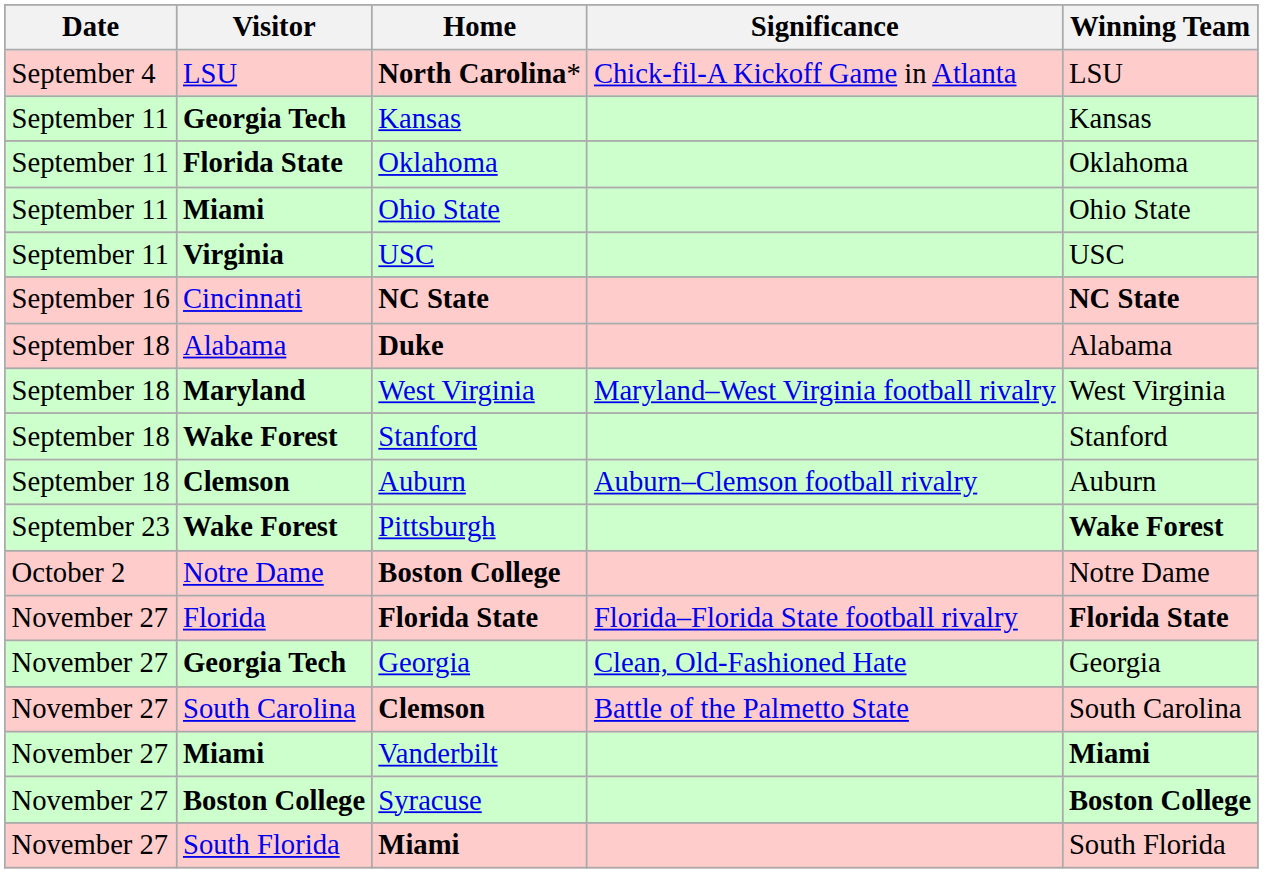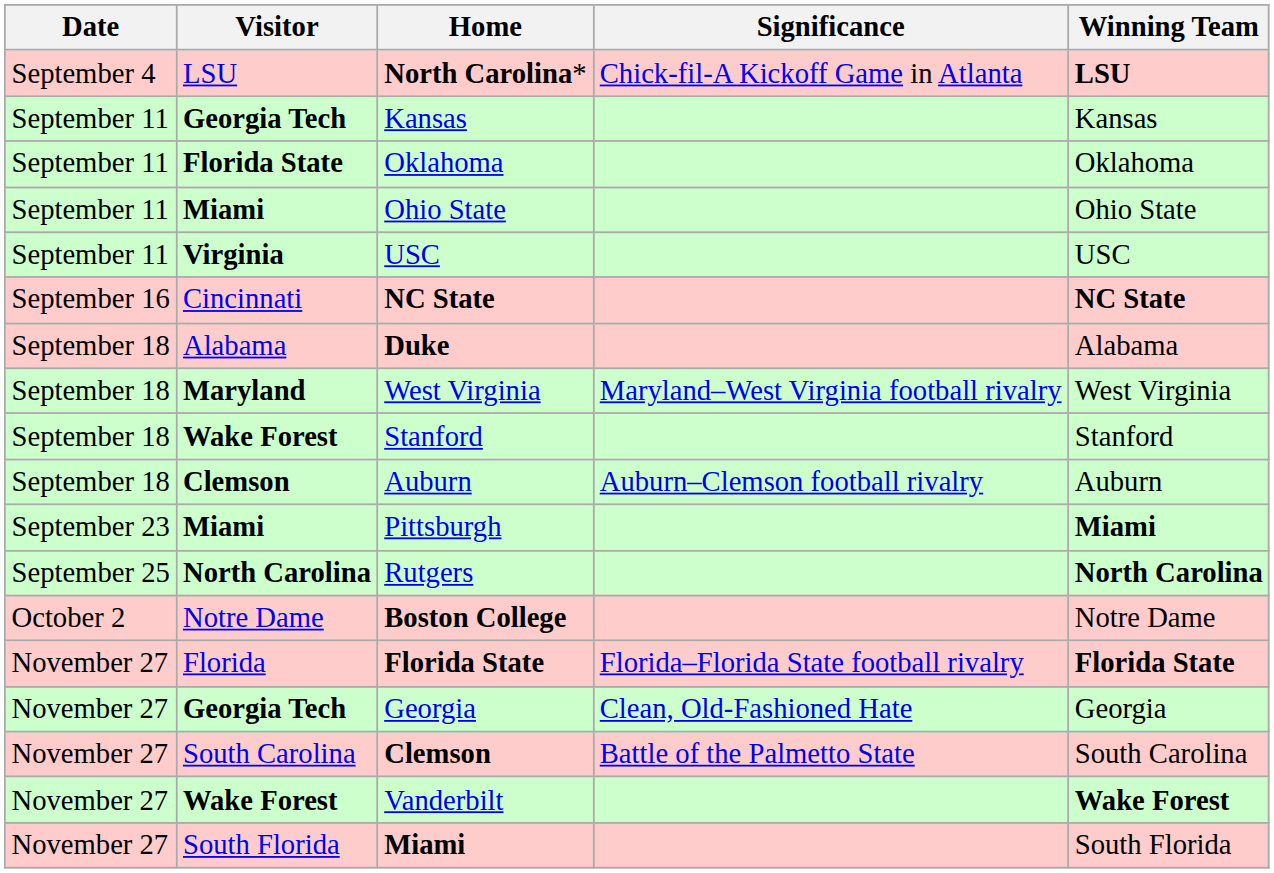 <table class="wikitable">
 <tr>
 <th>Date</th>
 <th>Visitor</th>
 <th>Home</th>
 <th>Significance</th>
 <th>Winning Team</th>
 </tr>
 <tr bgcolor=#ffcccc>
 <td>September 4</td>
 <td><a href='#'>LSU</a></td>
 <td><strong>North Carolina</strong>*</td>
 <td><a href='#'>Chick-fil-A Kickoff Game</a> in <a href='#'>Atlanta</a></td>
-<td>LSU</td>
+<td><strong>LSU</strong></td>
 </tr>
 <tr bgcolor=#ccffcc>
 <td>September 11</td>
 <td><strong>Georgia Tech</strong></td>
 <td><a href='#'>Kansas</a></td>
 <td></td>
 <td>Kansas</td>
 </tr>
 <tr bgcolor=#ccffcc>
 <td>September 11</td>
 <td><strong>Florida State</strong></td>
 <td><a href='#'>Oklahoma</a></td>
 <td></td>
 <td>Oklahoma</td>
 </tr>
 <tr bgcolor=#ccffcc>
 <td>September 11</td>
 <td><strong>Miami</strong></td>
 <td><a href='#'>Ohio State</a></td>
 <td></td>
 <td>Ohio State</td>
 </tr>
 <tr bgcolor=#ccffcc>
 <td>September 11</td>
 <td><strong>Virginia</strong></td>
 <td><a href='#'>USC</a></td>
 <td></td>
 <td>USC</td>
 </tr>
 <tr bgcolor=#ffcccc>
 <td>September 16</td>
 <td><a href='#'>Cincinnati</a></td>
 <td><strong>NC State</strong></td>
 <td></td>
 <td><strong>NC State</strong></td>
 </tr>
 <tr bgcolor=#ffcccc>
 <td>September 18</td>
 <td><a href='#'>Alabama</a></td>
 <td><strong>Duke</strong></td>
 <td></td>
 <td>Alabama</td>
 </tr>
 <tr bgcolor=#ccffcc>
 <td>September 18</td>
 <td><strong>Maryland</strong></td>
 <td><a href='#'>West Virginia</a></td>
 <td><a href='#'>Maryland–West Virginia football rivalry</a></td>
 <td>West Virginia</td>
 </tr>
 <tr bgcolor=#ccffcc>
 <td>September 18</td>
 <td><strong>Wake Forest</strong></td>
 <td><a href='#'>Stanford</a></td>
 <td></td>
 <td>Stanford</td>
 </tr>
 <tr bgcolor=#ccffcc>
 <td>September 18</td>
 <td><strong>Clemson</strong></td>
 <td><a href='#'>Auburn</a></td>
 <td><a href='#'>Auburn–Clemson football rivalry</a></td>
 <td>Auburn</td>
 </tr>
 <tr bgcolor=#ccffcc>
 <td>September 23</td>
-<td><strong>Wake Forest</strong></td>
+<td><strong>Miami</strong></td>
 <td><a href='#'>Pittsburgh</a></td>
 <td></td>
-<td><strong>Wake Forest</strong></td>
+<td><strong>Miami</strong></td>
+</tr>
+<tr bgcolor=#ccffcc>
+<td>September 25</td>
+<td><strong>North Carolina</strong></td>
+<td><a href='#'>Rutgers</a></td>
+<td></td>
+<td><strong>North Carolina</strong></td>
 </tr>
 <tr bgcolor=#ffcccc>
 <td>October 2</td>
 <td><a href='#'>Notre Dame</a></td>
 <td><strong>Boston College</strong></td>
 <td></td>
 <td>Notre Dame</td>
 </tr>
 <tr bgcolor=#ffcccc>
 <td>November 27</td>
 <td><a href='#'>Florida</a></td>
 <td><strong>Florida State</strong></td>
 <td><a href='#'>Florida–Florida State football rivalry</a></td>
 <td><strong>Florida State</strong></td>
 </tr>
 <tr bgcolor=#ccffcc>
 <td>November 27</td>
 <td><strong>Georgia Tech</strong></td>
 <td><a href='#'>Georgia</a></td>
 <td><a href='#'>Clean, Old-Fashioned Hate</a></td>
 <td>Georgia</td>
 </tr>
 <tr bgcolor=#ffcccc>
 <td>November 27</td>
 <td><a href='#'>South Carolina</a></td>
 <td><strong>Clemson</strong></td>
 <td><a href='#'>Battle of the Palmetto State</a></td>
 <td>South Carolina</td>
 </tr>
 <tr bgcolor=#ccffcc>
 <td>November 27</td>
-<td><strong>Miami</strong></td>
+<td><strong>Wake Forest</strong></td>
 <td><a href='#'>Vanderbilt</a></td>
 <td></td>
-<td><strong>Miami</strong></td>
-</tr>
-<tr bgcolor=#ccffcc>
-<td>November 27</td>
-<td><strong>Boston College</strong></td>
-<td><a href='#'>Syracuse</a></td>
-<td></td>
-<td><strong>Boston College</strong></td>
+<td><strong>Wake Forest</strong></td>
 </tr>
 <tr bgcolor=#ffcccc>
 <td>November 27</td>
 <td><a href='#'>South Florida</a></td>
 <td><strong>Miami</strong></td>
 <td></td>
 <td>South Florida</td>
 </tr>
 </table>
